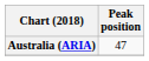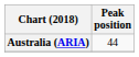 <table class="wikitable sortable plainrowheaders" style="text-align:center">
 <tr>
 <th scope="col">Chart (2018)</th>
 <th scope="col">Peak<br> position</th>
 </tr>
 <tr>
 <th scope="row">Australia (<a href='#'>ARIA</a>)</th>
-<td>47</td>
+<td>44</td>
 </tr>
 <tr>
 </tr>
 <tr>
 </tr>
 <tr>
 </tr>
 <tr>
 </tr>
 <tr>
 </tr>
 </table>
